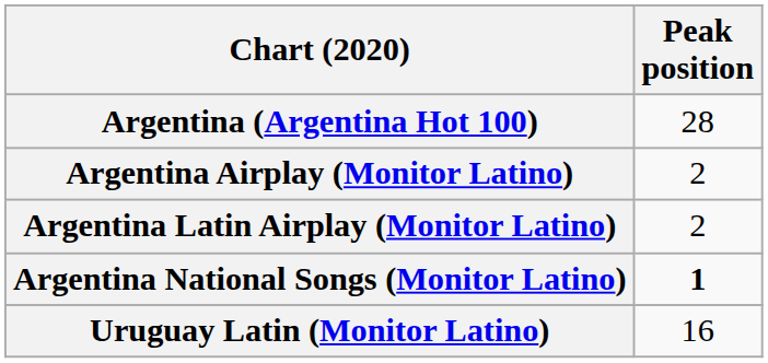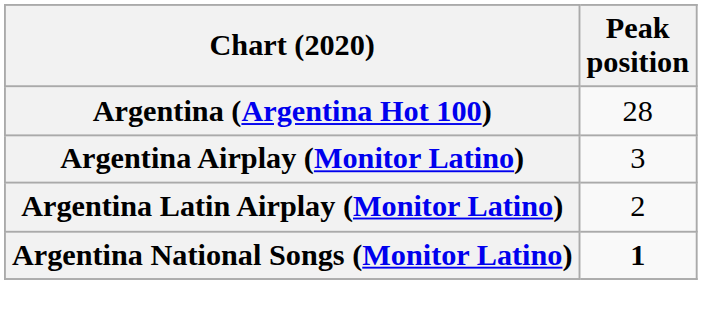 <table class="wikitable sortable plainrowheaders" style="text-align:center">
 <tr>
 <th scope="col">Chart (2020)</th>
 <th scope="col">Peak<br> position</th>
 </tr>
 <tr>
 <th scope="row">Argentina (<a href='#'>Argentina Hot 100</a>)</th>
 <td>28</td>
 </tr>
 <tr>
 <th scope="row">Argentina Airplay (<a href='#'>Monitor Latino</a>)</th>
-<td>2</td>
+<td>3</td>
 </tr>
 <tr>
 <th scope="row">Argentina Latin Airplay (<a href='#'>Monitor Latino</a>)</th>
 <td>2</td>
 </tr>
 <tr>
 <th scope="row">Argentina National Songs (<a href='#'>Monitor Latino</a>)</th>
 <td><strong>1</strong></td>
 </tr>
-<tr>
-<th scope="row">Uruguay Latin (<a href='#'>Monitor Latino</a>)</th>
-<td>16</td>
-</tr>
 </table>
